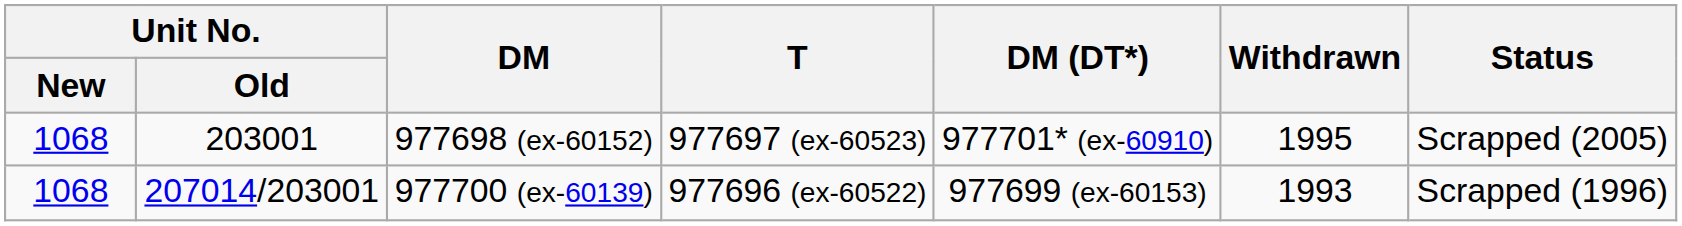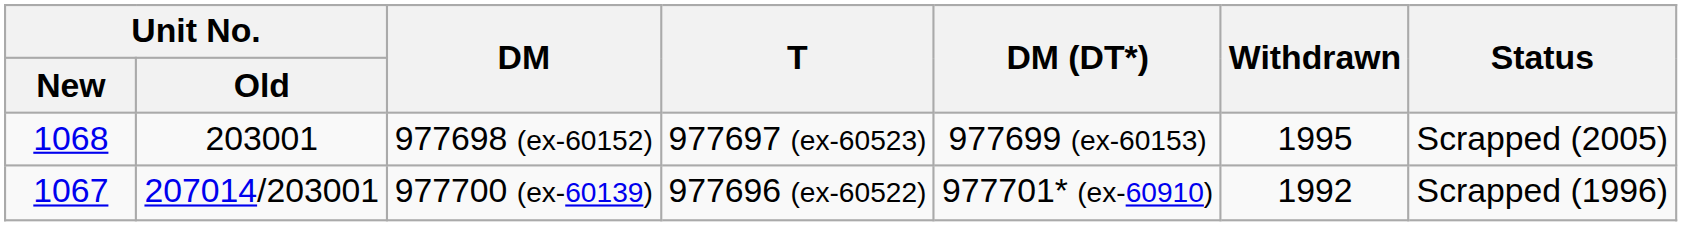 <table class="wikitable">
 <tr>
 <th colspan=2>Unit No.</th>
 <th rowspan=2>DM</th>
 <th rowspan=2>T</th>
 <th rowspan=2>DM (DT*)</th>
 <th rowspan=2>Withdrawn</th>
 <th align=left rowspan=2>Status</th>
 </tr>
 <tr>
 <th width=55>New</th>
 <th>Old</th>
 </tr>
 <tr>
 <td align=center><a href='#'>1068</a></td>
 <td align=center>203001</td>
 <td align=center>977698 <small>(ex-60152)</small></td>
 <td align=center>977697 <small>(ex-60523)</small></td>
-<td align=center>977701* <small>(ex-<a href='#'>60910</a>)</small></td>
+<td align=center>977699 <small>(ex-60153)</small></td>
 <td align=center>1995</td>
 <td align=center>Scrapped (2005)</td>
 </tr>
 <tr>
-<td align=center><a href='#'>1068</a></td>
+<td align=center><a href='#'>1067</a></td>
 <td align=center><a href='#'>207014</a>/203001</td>
 <td align=center>977700 <small>(ex-<a href='#'>60139</a>)</small></td>
 <td align=center>977696 <small>(ex-60522)</small></td>
-<td align=center>977699 <small>(ex-60153)</small></td>
-<td align=center>1993</td>
+<td align=center>977701* <small>(ex-<a href='#'>60910</a>)</small></td>
+<td align=center>1992</td>
 <td>Scrapped (1996)</td>
 </tr>
 </table>
